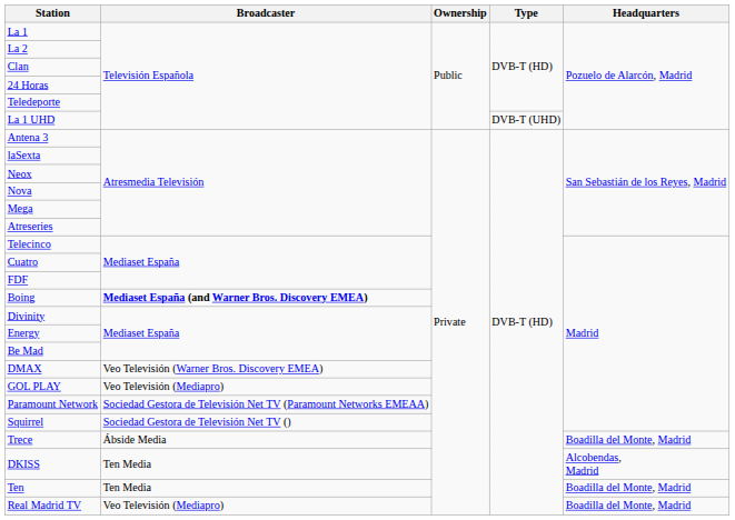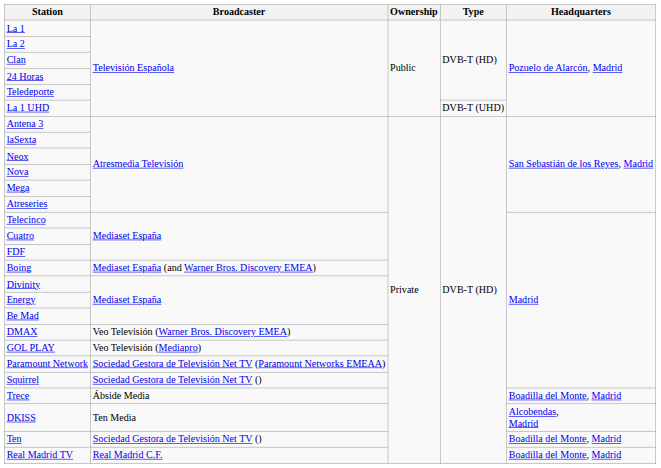 <table class="wikitable">
 <tr>
 <th>Station</th>
 <th>Broadcaster</th>
 <th>Ownership</th>
 <th>Type</th>
 <th>Headquarters</th>
 </tr>
 <tr>
 <td><a href='#'>La 1</a></td>
 <td rowspan="6"><a href='#'>Televisión Española</a></td>
 <td rowspan="6">Public</td>
 <td rowspan="5">DVB-T (HD)</td>
 <td rowspan="6"><a href='#'>Pozuelo de Alarcón</a>, <a href='#'>Madrid</a></td>
 </tr>
 <tr>
 <td><a href='#'>La 2</a></td>
 </tr>
 <tr>
 <td><a href='#'>Clan</a></td>
 </tr>
 <tr>
 <td><a href='#'>24 Horas</a></td>
 </tr>
 <tr>
 <td><a href='#'>Teledeporte</a></td>
 </tr>
 <tr>
 <td><a href='#'>La 1 UHD</a></td>
 <td>DVB-T (UHD)</td>
 </tr>
 <tr>
 <td><a href='#'>Antena 3</a></td>
 <td rowspan="6"><a href='#'>Atresmedia Televisión</a></td>
 <td rowspan="21">Private</td>
 <td rowspan="21">DVB-T (HD)</td>
 <td rowspan="6"><a href='#'>San Sebastián de los Reyes</a>, <a href='#'>Madrid</a></td>
 </tr>
 <tr>
 <td><a href='#'>laSexta</a></td>
 </tr>
 <tr>
 <td><a href='#'>Neox</a></td>
 </tr>
 <tr>
 <td><a href='#'>Nova</a></td>
 </tr>
 <tr>
 <td><a href='#'>Mega</a></td>
 </tr>
 <tr>
 <td><a href='#'>Atreseries</a></td>
 </tr>
 <tr>
 <td><a href='#'>Telecinco</a></td>
 <td rowspan="3"><a href='#'>Mediaset España</a></td>
 <td rowspan="11"><a href='#'>Madrid</a></td>
 </tr>
 <tr>
 <td><a href='#'>Cuatro</a></td>
 </tr>
 <tr>
 <td><a href='#'>FDF</a></td>
 </tr>
 <tr>
 <td><a href='#'>Boing</a></td>
-<td><strong><a href='#'>Mediaset España</a> (and <a href='#'>Warner Bros. Discovery EMEA</a>)</strong></td>
+<td><a href='#'>Mediaset España</a> (and <a href='#'>Warner Bros. Discovery EMEA</a>)</td>
 </tr>
 <tr>
 <td><a href='#'>Divinity</a></td>
 <td rowspan="3"><a href='#'>Mediaset España</a></td>
 </tr>
 <tr>
 <td><a href='#'>Energy</a></td>
 </tr>
 <tr>
 <td><a href='#'>Be Mad</a></td>
 </tr>
 <tr>
 <td><a href='#'>DMAX</a></td>
 <td>Veo Televisión (<a href='#'>Warner Bros. Discovery EMEA</a>)</td>
 </tr>
 <tr>
 <td><a href='#'>GOL PLAY</a></td>
 <td>Veo Televisión (<a href='#'>Mediapro</a>)</td>
 </tr>
 <tr>
 <td><a href='#'>Paramount Network</a></td>
 <td><a href='#'>Sociedad Gestora de Televisión Net TV</a> (<a href='#'>Paramount Networks EMEAA</a>)</td>
 </tr>
 <tr>
 <td><a href='#'>Squirrel</a></td>
 <td><a href='#'>Sociedad Gestora de Televisión Net TV</a> ()</td>
 </tr>
 <tr>
 <td><a href='#'>Trece</a></td>
 <td>Ábside Media</td>
 <td><a href='#'>Boadilla del Monte</a>, <a href='#'>Madrid</a></td>
 </tr>
 <tr>
 <td><a href='#'>DKISS</a></td>
 <td>Ten Media</td>
 <td><a href='#'>Alcobendas</a>,<br><a href='#'>Madrid</a></td>
 </tr>
 <tr>
 <td><a href='#'>Ten</a></td>
-<td>Ten Media</td>
+<td><a href='#'>Sociedad Gestora de Televisión Net TV</a> ()</td>
 <td><a href='#'>Boadilla del Monte</a>, <a href='#'>Madrid</a></td>
 </tr>
 <tr>
 <td><a href='#'>Real Madrid TV</a></td>
-<td>Veo Televisión (<a href='#'>Mediapro</a>)</td>
+<td><a href='#'>Real Madrid C.F.</a></td>
 <td><a href='#'>Boadilla del Monte</a>, <a href='#'>Madrid</a></td>
 </tr>
 </table>
